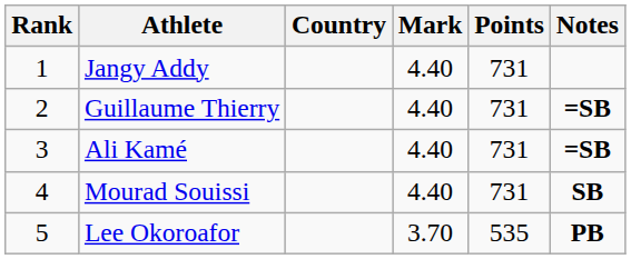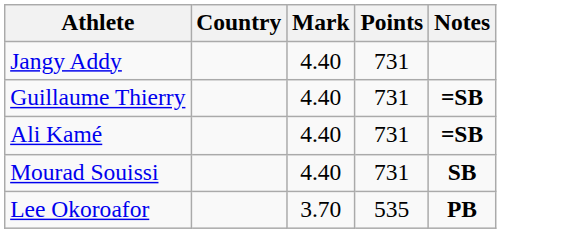 <table class="wikitable sortable" style="text-align:center">
 <tr>
-<th>Rank</th>
 <th>Athlete</th>
 <th>Country</th>
 <th>Mark</th>
 <th>Points</th>
 <th>Notes</th>
 </tr>
 <tr>
-<td>1</td>
 <td align=left><a href='#'>Jangy Addy</a></td>
 <td align=left></td>
 <td>4.40</td>
 <td>731</td>
 <td></td>
 </tr>
 <tr>
-<td>2</td>
 <td align=left><a href='#'>Guillaume Thierry</a></td>
 <td align=left></td>
 <td>4.40</td>
 <td>731</td>
 <td><strong>=SB</strong></td>
 </tr>
 <tr>
-<td>3</td>
 <td align=left><a href='#'>Ali Kamé</a></td>
 <td align=left></td>
 <td>4.40</td>
 <td>731</td>
 <td><strong>=SB</strong></td>
 </tr>
 <tr>
-<td>4</td>
 <td align=left><a href='#'>Mourad Souissi</a></td>
 <td align=left></td>
 <td>4.40</td>
 <td>731</td>
 <td><strong>SB</strong></td>
 </tr>
 <tr>
-<td>5</td>
 <td align=left><a href='#'>Lee Okoroafor</a></td>
 <td align=left></td>
 <td>3.70</td>
 <td>535</td>
 <td><strong>PB</strong></td>
 </tr>
 </table>
